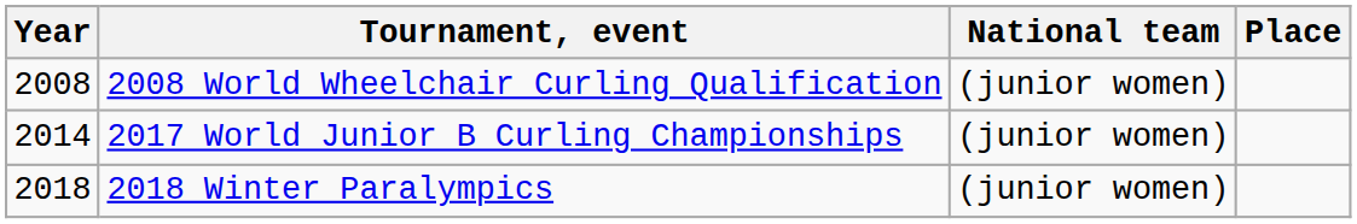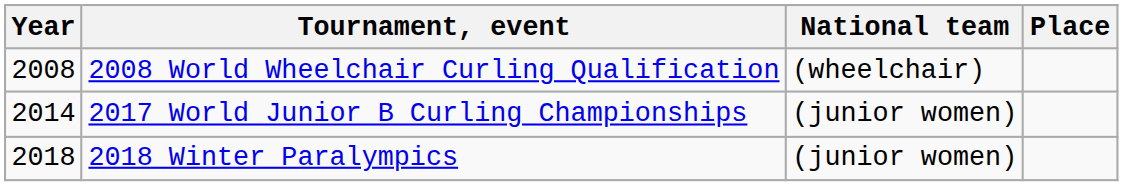 <table class="wikitable">
 <tr>
 <th scope="col">Year</th>
 <th scope="col">Tournament, event</th>
 <th scope="col">National team</th>
 <th scope="col">Place</th>
 </tr>
 <tr>
 <td>2008</td>
 <td><a href='#'>2008 World Wheelchair Curling Qualification</a></td>
-<td> (junior women)</td>
+<td> (wheelchair)</td>
 <td></td>
 </tr>
 <tr>
 <td>2014</td>
 <td><a href='#'>2017 World Junior B Curling Championships</a></td>
 <td> (junior women)</td>
 <td></td>
 </tr>
 <tr>
 <td>2018</td>
 <td><a href='#'>2018 Winter Paralympics</a></td>
 <td> (junior women)</td>
 <td></td>
 </tr>
 </table>
